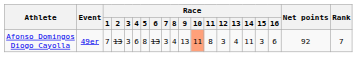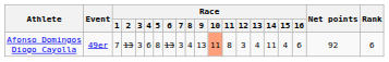 <table class=wikitable style="font-size:90%">
 <tr>
 <th rowspan=2>Athlete</th>
 <th rowspan=2>Event</th>
 <th colspan=16>Race</th>
 <th rowspan=2>Net points</th>
 <th rowspan=2>Rank</th>
 </tr>
 <tr>
 <th>1</th>
 <th>2</th>
 <th>3</th>
 <th>4</th>
 <th>5</th>
 <th>6</th>
 <th>7</th>
 <th>8</th>
 <th>9</th>
 <th>10</th>
 <th>11</th>
 <th>12</th>
 <th>13</th>
 <th>14</th>
 <th>15</th>
 <th>16</th>
 </tr>
 <tr align=center>
 <td><a href='#'>Afonso Domingos</a> <br> <a href='#'>Diogo Cayolla</a></td>
 <td><a href='#'>49er</a></td>
 <td>7</td>
 <td><s>13</s></td>
 <td>3</td>
 <td>6</td>
 <td>8</td>
 <td><s>13</s></td>
 <td>3</td>
 <td>4</td>
 <td>13</td>
 <td style="background: lightsalmon;">11</td>
 <td>8</td>
 <td>3</td>
 <td>4</td>
 <td>11</td>
-<td>3</td>
+<td>4</td>
 <td>6</td>
 <td>92</td>
-<td>7</td>
+<td>6</td>
 </tr>
 </table>
